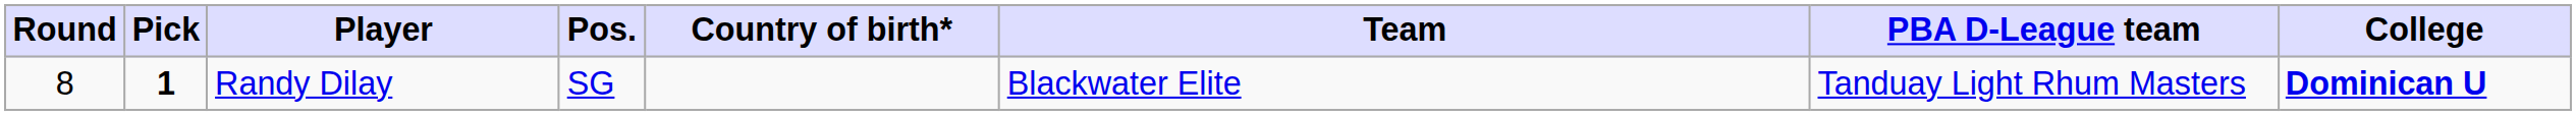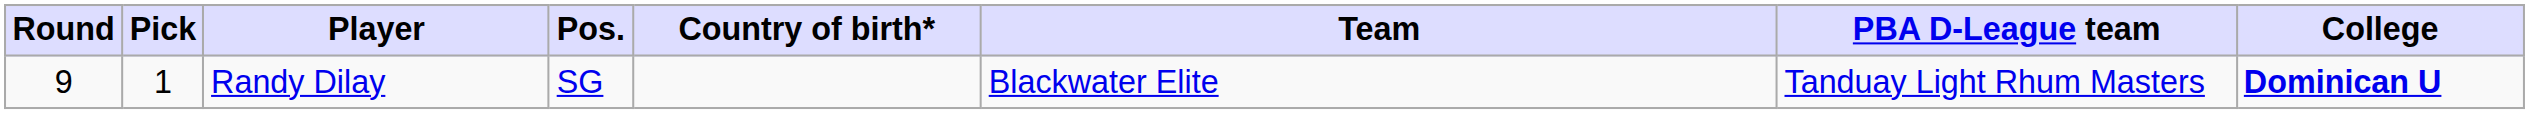 <table class="wikitable sortable sortable">
 <tr>
 <th style="background:#ddf; width:1%;">Round</th>
 <th style="background:#ddf; width:1%;">Pick</th>
 <th style="background:#ddf; width:15%;">Player</th>
 <th style="background:#ddf; width:1%;">Pos.</th>
 <th style="background:#ddf; width:15%;">Country of birth*</th>
 <th style="background:#ddf; width:35%;">Team</th>
 <th style="background:#ddf; width:20%;"><a href='#'>PBA D-League</a> team</th>
 <th style="background:#ddf; width:20%;">College</th>
 </tr>
 <tr>
-<td align=center>8</td>
-<td align=center><strong>1</strong></td>
+<td align=center>9</td>
+<td align=center>1</td>
 <td><a href='#'>Randy Dilay</a></td>
 <td><a href='#'>SG</a></td>
 <td></td>
 <td><a href='#'>Blackwater Elite</a></td>
 <td><a href='#'>Tanduay Light Rhum Masters</a></td>
 <td><strong><a href='#'>Dominican U</a></strong></td>
 </tr>
 </table>
